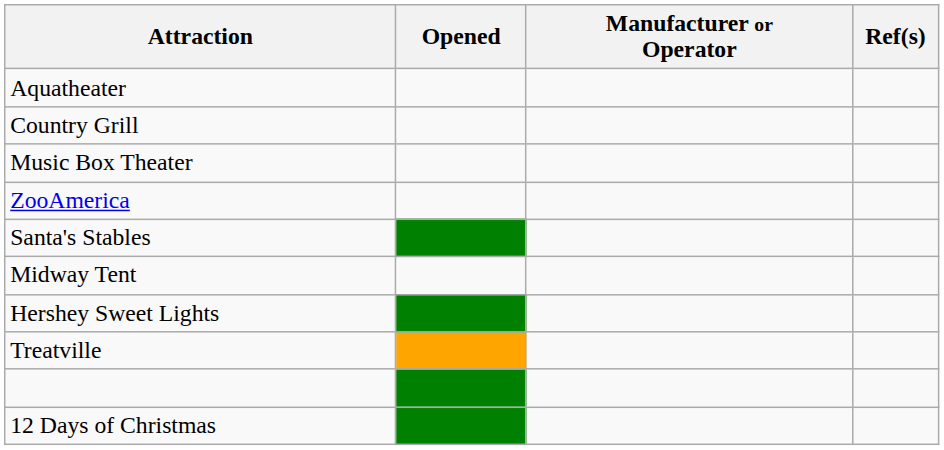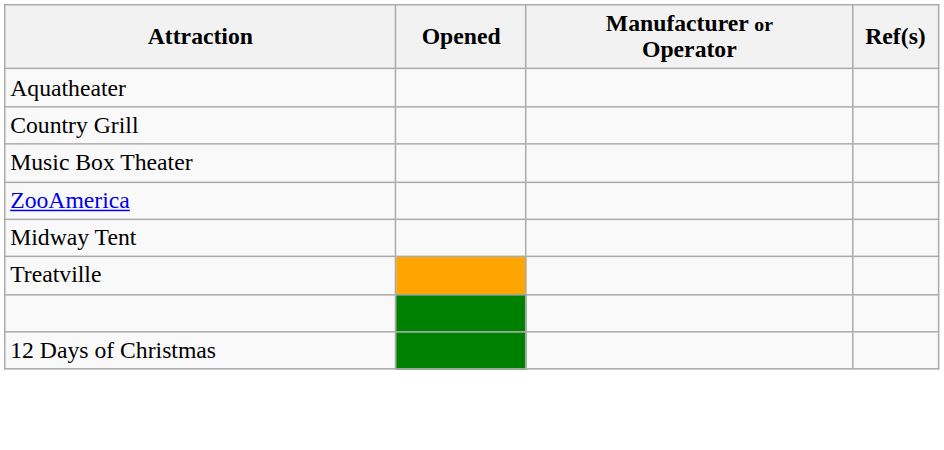 <table class="wikitable sortable" width=50%>
 <tr>
 <th width=30%>Attraction</th>
 <th width=10%>Opened</th>
 <th width=25%>Manufacturer <small>or</small><br>Operator</th>
 <th width=4% class="unsortable">Ref(s)</th>
 </tr>
 <tr>
 <td>Aquatheater</td>
 <td></td>
 <td></td>
 <td></td>
 </tr>
 <tr>
 <td>Country Grill</td>
 <td></td>
 <td></td>
 <td></td>
 </tr>
 <tr>
 <td>Music Box Theater</td>
 <td></td>
 <td></td>
 <td></td>
 </tr>
 <tr>
 <td><a href='#'>ZooAmerica</a></td>
 <td></td>
 <td></td>
 <td></td>
 </tr>
 <tr>
-<td>Santa's Stables</td>
-<td style="background: green"></td>
-<td></td>
-<td></td>
-</tr>
-<tr>
 <td>Midway Tent</td>
 <td></td>
-<td></td>
-<td></td>
-</tr>
-<tr>
-<td>Hershey Sweet Lights</td>
-<td style="background: green"></td>
 <td></td>
 <td></td>
 </tr>
 <tr>
 <td>Treatville</td>
 <td style="background: orange"></td>
 <td></td>
 <td></td>
 </tr>
 <tr>
 <td></td>
 <td style="background: green"></td>
 <td></td>
 <td><br></td>
 </tr>
 <tr>
 <td>12 Days of Christmas</td>
 <td style="background: green"></td>
 <td></td>
 <td></td>
 </tr>
 </table>
